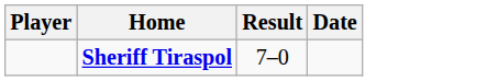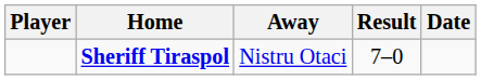 <table class="wikitable sortable">
 <tr>
 <th>Player</th>
 <th>Home</th>
+<th>Away</th>
 <th style="text-align:center">Result</th>
 <th>Date</th>
 </tr>
 <tr>
 <td> </td>
 <td><strong><a href='#'>Sheriff Tiraspol</a></strong></td>
+<td><a href='#'>Nistru Otaci</a></td>
 <td style="text-align:center;">7–0</td>
 <td></td>
 </tr>
 </table>
